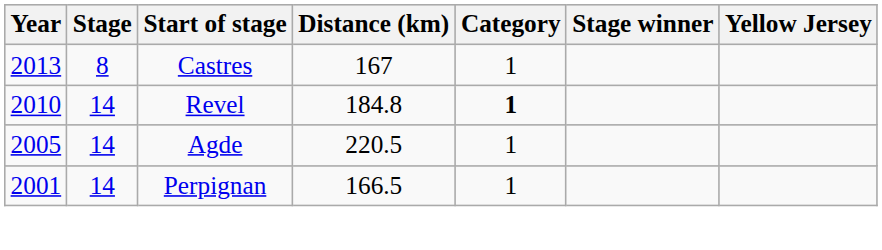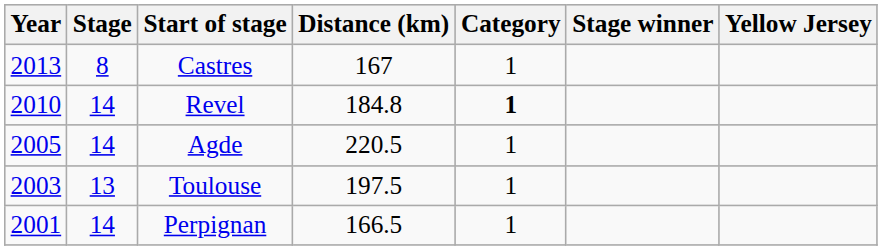 <table class="wikitable" style="text-align: center;">
 <tr>
 <th>Year</th>
 <th>Stage</th>
 <th>Start of stage</th>
 <th>Distance (km)</th>
 <th>Category</th>
 <th>Stage winner</th>
 <th>Yellow Jersey</th>
 </tr>
 <tr>
 <td><a href='#'>2013</a></td>
 <td><a href='#'>8</a></td>
 <td><a href='#'>Castres</a></td>
 <td>167</td>
 <td>1</td>
 <td></td>
 <td></td>
 </tr>
 <tr>
 <td><a href='#'>2010</a></td>
 <td><a href='#'>14</a></td>
 <td><a href='#'>Revel</a></td>
 <td>184.8</td>
 <td><strong>1</strong></td>
 <td></td>
 <td></td>
 </tr>
 <tr>
 <td><a href='#'>2005</a></td>
 <td><a href='#'>14</a></td>
 <td><a href='#'>Agde</a></td>
 <td>220.5</td>
 <td>1</td>
 <td></td>
 <td><del></del></td>
 </tr>
 <tr>
+<td><a href='#'>2003</a></td>
+<td><a href='#'>13</a></td>
+<td><a href='#'>Toulouse</a></td>
+<td>197.5</td>
+<td>1</td>
+<td></td>
+<td><del></del></td>
+</tr>
+<tr>
 <td><a href='#'>2001</a></td>
 <td><a href='#'>14</a></td>
 <td><a href='#'>Perpignan</a></td>
 <td>166.5</td>
 <td>1</td>
 <td></td>
 <td></td>
 </tr>
 </table>
